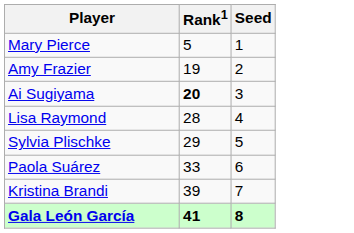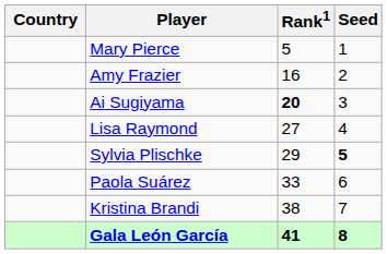 <table class="wikitable" border="1">
 <tr>
+<th width="70">Country</th>
 <th width="175">Player</th>
 <th>Rank<sup>1</sup></th>
 <th>Seed</th>
 </tr>
 <tr>
+<td></td>
 <td><a href='#'>Mary Pierce</a></td>
 <td>5</td>
 <td>1</td>
 </tr>
 <tr>
+<td></td>
 <td><a href='#'>Amy Frazier</a></td>
-<td>19</td>
+<td>16</td>
 <td>2</td>
 </tr>
 <tr>
+<td></td>
 <td><a href='#'>Ai Sugiyama</a></td>
 <td><strong>20</strong></td>
 <td>3</td>
 </tr>
 <tr>
+<td></td>
 <td><a href='#'>Lisa Raymond</a></td>
-<td>28</td>
+<td>27</td>
 <td>4</td>
 </tr>
 <tr>
+<td></td>
 <td><a href='#'>Sylvia Plischke</a></td>
 <td>29</td>
-<td>5</td>
+<td><strong>5</strong></td>
 </tr>
 <tr>
+<td></td>
 <td><a href='#'>Paola Suárez</a></td>
 <td>33</td>
 <td>6</td>
 </tr>
 <tr>
+<td></td>
 <td><a href='#'>Kristina Brandi</a></td>
-<td>39</td>
+<td>38</td>
 <td>7</td>
 </tr>
 <tr style="background:#cfc;">
+<td><strong></strong></td>
 <td><strong><a href='#'>Gala León García</a></strong></td>
 <td><strong>41</strong></td>
 <td><strong>8</strong></td>
 </tr>
 </table>
